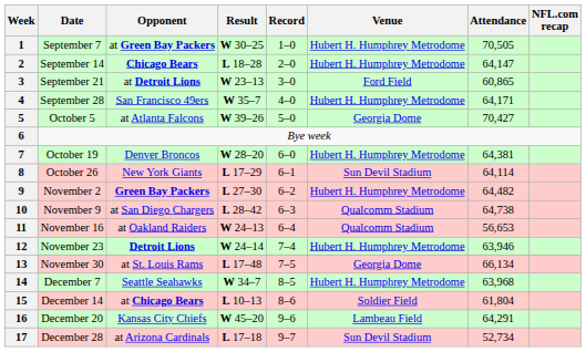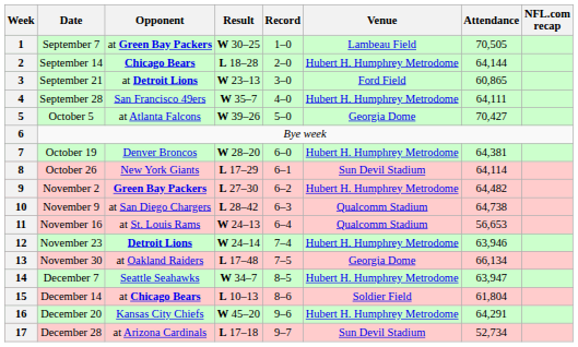 <table class="wikitable" style="text-align:center">
 <tr>
 <th>Week</th>
 <th>Date</th>
 <th>Opponent</th>
 <th>Result</th>
 <th>Record</th>
 <th>Venue</th>
 <th>Attendance</th>
 <th>NFL.com<br>recap</th>
 </tr>
 <tr style="background:#cfc;">
 <th>1</th>
 <td>September 7</td>
 <td>at <strong><a href='#'>Green Bay Packers</a></strong></td>
 <td><strong>W</strong> 30–25</td>
 <td>1–0</td>
-<td><a href='#'>Hubert H. Humphrey Metrodome</a></td>
+<td><a href='#'>Lambeau Field</a></td>
 <td>70,505</td>
 <td></td>
 </tr>
 <tr style="background:#cfc">
 <th>2</th>
 <td>September 14</td>
 <td><strong><a href='#'>Chicago Bears</a></strong></td>
 <td><strong>L</strong> 18–28</td>
 <td>2–0</td>
 <td><a href='#'>Hubert H. Humphrey Metrodome</a></td>
-<td>64,147</td>
+<td>64,144</td>
 <td></td>
 </tr>
 <tr style="background:#cfc">
 <th>3</th>
 <td>September 21</td>
 <td>at <strong><a href='#'>Detroit Lions</a></strong></td>
 <td><strong>W</strong> 23–13</td>
 <td>3–0</td>
 <td><a href='#'>Ford Field</a></td>
 <td>60,865</td>
 <td></td>
 </tr>
 <tr style="background:#cfc">
 <th>4</th>
 <td>September 28</td>
 <td><a href='#'>San Francisco 49ers</a></td>
 <td><strong>W</strong> 35–7</td>
 <td>4–0</td>
 <td><a href='#'>Hubert H. Humphrey Metrodome</a></td>
-<td>64,171</td>
+<td>64,111</td>
 <td></td>
 </tr>
 <tr style="background:#cfc">
 <th>5</th>
 <td>October 5</td>
 <td>at <a href='#'>Atlanta Falcons</a></td>
 <td><strong>W</strong> 39–26</td>
 <td>5–0</td>
 <td><a href='#'>Georgia Dome</a></td>
 <td>70,427</td>
 <td></td>
 </tr>
 <tr>
 <th>6</th>
 <td colspan="7"><em>Bye week</em></td>
 </tr>
 <tr style="background:#cfc">
 <th>7</th>
 <td>October 19</td>
 <td><a href='#'>Denver Broncos</a></td>
 <td><strong>W</strong> 28–20</td>
 <td>6–0</td>
 <td><a href='#'>Hubert H. Humphrey Metrodome</a></td>
 <td>64,381</td>
 <td></td>
 </tr>
 <tr style="background:#fcc">
 <th>8</th>
 <td>October 26</td>
 <td><a href='#'>New York Giants</a></td>
 <td><strong>L</strong> 17–29</td>
 <td>6–1</td>
 <td><a href='#'>Sun Devil Stadium</a></td>
 <td>64,114</td>
 <td></td>
 </tr>
 <tr style="background:#fcc">
 <th>9</th>
 <td>November 2</td>
 <td><strong><a href='#'>Green Bay Packers</a></strong></td>
 <td><strong>L</strong> 27–30</td>
 <td>6–2</td>
 <td><a href='#'>Hubert H. Humphrey Metrodome</a></td>
 <td>64,482</td>
 <td></td>
 </tr>
 <tr style="background:#fcc">
 <th>10</th>
 <td>November 9</td>
 <td>at <a href='#'>San Diego Chargers</a></td>
 <td><strong>L</strong> 28–42</td>
 <td>6–3</td>
 <td><a href='#'>Qualcomm Stadium</a></td>
 <td>64,738</td>
 <td></td>
 </tr>
 <tr style="background:#fcc">
 <th>11</th>
 <td>November 16</td>
-<td>at <a href='#'>Oakland Raiders</a></td>
+<td>at <a href='#'>St. Louis Rams</a></td>
 <td><strong>W</strong> 24–13</td>
 <td>6–4</td>
 <td><a href='#'>Qualcomm Stadium</a></td>
 <td>56,653</td>
 <td></td>
 </tr>
 <tr style="background:#cfc">
 <th>12</th>
 <td>November 23</td>
 <td><strong><a href='#'>Detroit Lions</a></strong></td>
 <td><strong>W</strong> 24–14</td>
 <td>7–4</td>
 <td><a href='#'>Hubert H. Humphrey Metrodome</a></td>
 <td>63,946</td>
 <td></td>
 </tr>
 <tr style="background:#fcc">
 <th>13</th>
 <td>November 30</td>
-<td>at <a href='#'>St. Louis Rams</a></td>
+<td>at <a href='#'>Oakland Raiders</a></td>
 <td><strong>L</strong> 17–48</td>
 <td>7–5</td>
 <td><a href='#'>Georgia Dome</a></td>
 <td>66,134</td>
 <td></td>
 </tr>
 <tr style="background:#cfc">
 <th>14</th>
 <td>December 7</td>
 <td><a href='#'>Seattle Seahawks</a></td>
 <td><strong>W</strong> 34–7</td>
 <td>8–5</td>
 <td><a href='#'>Hubert H. Humphrey Metrodome</a></td>
-<td>63,968</td>
+<td>63,947</td>
 <td></td>
 </tr>
 <tr style="background:#fcc">
 <th>15</th>
 <td>December 14</td>
 <td>at <strong><a href='#'>Chicago Bears</a></strong></td>
 <td><strong>L</strong> 10–13</td>
 <td>8–6</td>
 <td><a href='#'>Soldier Field</a></td>
 <td>61,804</td>
 <td></td>
 </tr>
 <tr style="background:#cfc">
 <th>16</th>
 <td>December 20</td>
 <td><a href='#'>Kansas City Chiefs</a></td>
 <td><strong>W</strong> 45–20</td>
 <td>9–6</td>
-<td><a href='#'>Lambeau Field</a></td>
+<td><a href='#'>Hubert H. Humphrey Metrodome</a></td>
 <td>64,291</td>
 <td></td>
 </tr>
 <tr style="background:#fcc">
 <th>17</th>
 <td>December 28</td>
 <td>at <a href='#'>Arizona Cardinals</a></td>
 <td><strong>L</strong> 17–18</td>
 <td>9–7</td>
 <td><a href='#'>Sun Devil Stadium</a></td>
 <td>52,734</td>
 <td></td>
 </tr>
 </table>
